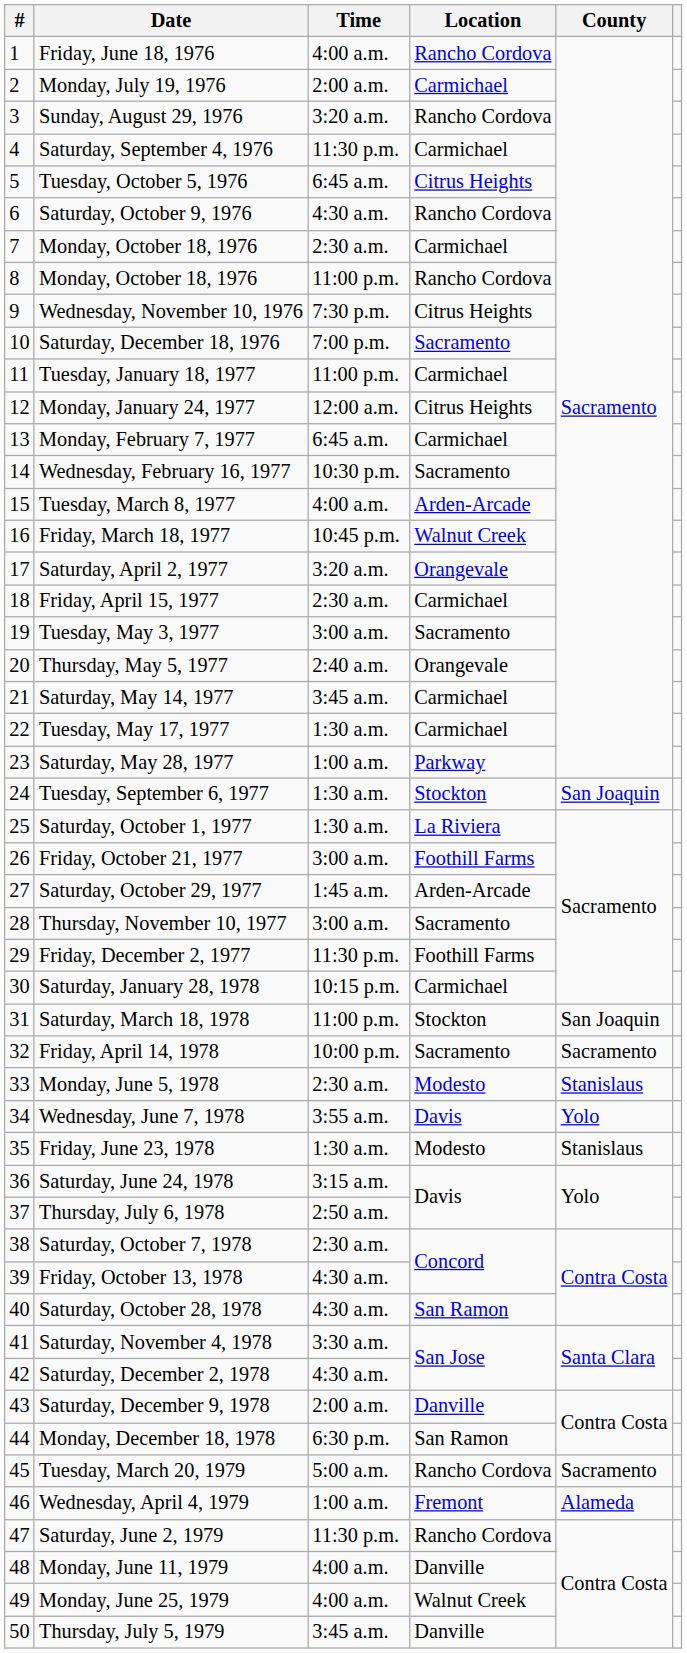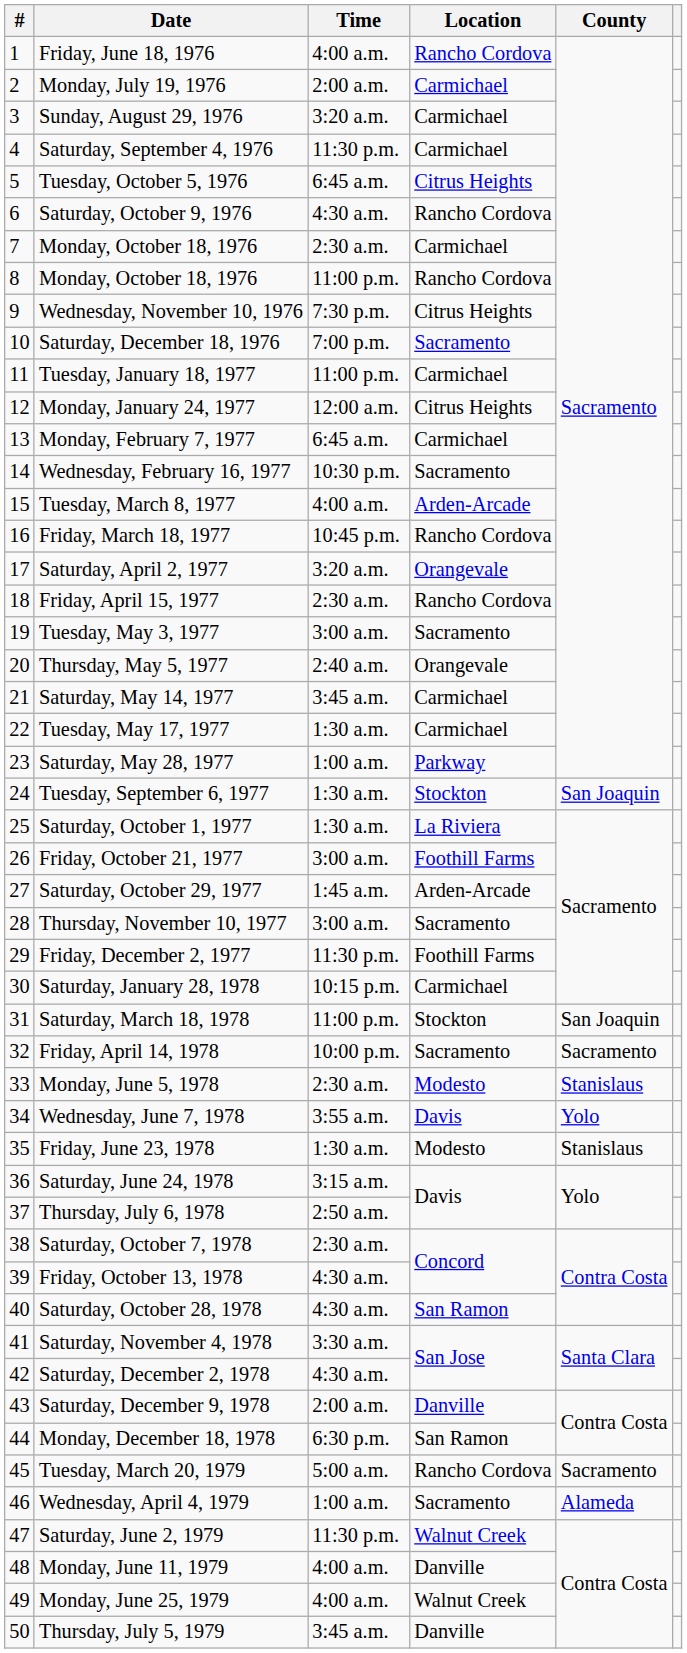 <table class="wikitable sortable">
 <tr>
 <th>#</th>
 <th>Date</th>
 <th>Time</th>
 <th>Location</th>
 <th>County</th>
 <th></th>
 </tr>
 <tr>
 <td>1</td>
 <td>Friday, June 18, 1976</td>
 <td>4:00 a.m. </td>
 <td><a href='#'>Rancho Cordova</a></td>
 <td rowspan="23"><a href='#'>Sacramento</a></td>
 <td></td>
 </tr>
 <tr>
 <td>2</td>
 <td>Monday, July 19, 1976</td>
 <td>2:00 a.m. </td>
 <td><a href='#'>Carmichael</a></td>
 <td></td>
 </tr>
 <tr>
 <td>3</td>
 <td>Sunday, August 29, 1976</td>
 <td>3:20 a.m. </td>
-<td>Rancho Cordova</td>
+<td>Carmichael</td>
 <td></td>
 </tr>
 <tr>
 <td>4</td>
 <td>Saturday, September 4, 1976</td>
 <td>11:30 p.m. </td>
 <td>Carmichael</td>
 <td></td>
 </tr>
 <tr>
 <td>5</td>
 <td>Tuesday, October 5, 1976</td>
 <td>6:45 a.m. </td>
 <td><a href='#'>Citrus Heights</a></td>
 <td></td>
 </tr>
 <tr>
 <td>6</td>
 <td>Saturday, October 9, 1976</td>
 <td>4:30 a.m. </td>
 <td>Rancho Cordova</td>
 <td></td>
 </tr>
 <tr>
 <td>7</td>
 <td>Monday, October 18, 1976</td>
 <td>2:30 a.m. </td>
 <td>Carmichael</td>
 <td></td>
 </tr>
 <tr>
 <td>8</td>
 <td>Monday, October 18, 1976</td>
 <td>11:00 p.m. </td>
 <td>Rancho Cordova</td>
 <td></td>
 </tr>
 <tr>
 <td>9</td>
 <td>Wednesday, November 10, 1976</td>
 <td>7:30 p.m. </td>
 <td>Citrus Heights</td>
 <td></td>
 </tr>
 <tr>
 <td>10</td>
 <td>Saturday, December 18, 1976</td>
 <td>7:00 p.m. </td>
 <td><a href='#'>Sacramento</a></td>
 <td></td>
 </tr>
 <tr>
 <td>11</td>
 <td>Tuesday, January 18, 1977</td>
 <td>11:00 p.m. </td>
 <td>Carmichael</td>
 <td></td>
 </tr>
 <tr>
 <td>12</td>
 <td>Monday, January 24, 1977</td>
 <td>12:00 a.m. </td>
 <td>Citrus Heights</td>
 <td></td>
 </tr>
 <tr>
 <td>13</td>
 <td>Monday, February 7, 1977</td>
 <td>6:45 a.m. </td>
 <td>Carmichael</td>
 <td></td>
 </tr>
 <tr>
 <td>14</td>
 <td>Wednesday, February 16, 1977</td>
 <td>10:30 p.m. </td>
 <td>Sacramento</td>
 <td></td>
 </tr>
 <tr>
 <td>15</td>
 <td>Tuesday, March 8, 1977</td>
 <td>4:00 a.m. </td>
 <td><a href='#'>Arden-Arcade</a></td>
 <td></td>
 </tr>
 <tr>
 <td>16</td>
 <td>Friday, March 18, 1977</td>
 <td>10:45 p.m. </td>
-<td><a href='#'>Walnut Creek</a></td>
+<td>Rancho Cordova</td>
 <td></td>
 </tr>
 <tr>
 <td>17</td>
 <td>Saturday, April 2, 1977</td>
 <td>3:20 a.m. </td>
 <td><a href='#'>Orangevale</a></td>
 <td></td>
 </tr>
 <tr>
 <td>18</td>
 <td>Friday, April 15, 1977</td>
 <td>2:30 a.m. </td>
-<td>Carmichael</td>
+<td>Rancho Cordova</td>
 <td></td>
 </tr>
 <tr>
 <td>19</td>
 <td>Tuesday, May 3, 1977</td>
 <td>3:00 a.m. </td>
 <td>Sacramento</td>
 <td></td>
 </tr>
 <tr>
 <td>20</td>
 <td>Thursday, May 5, 1977</td>
 <td>2:40 a.m. </td>
 <td>Orangevale</td>
 <td></td>
 </tr>
 <tr>
 <td>21</td>
 <td>Saturday, May 14, 1977</td>
 <td>3:45 a.m. </td>
 <td>Carmichael</td>
 <td></td>
 </tr>
 <tr>
 <td>22</td>
 <td>Tuesday, May 17, 1977</td>
 <td>1:30 a.m. </td>
 <td>Carmichael</td>
 <td></td>
 </tr>
 <tr>
 <td>23</td>
 <td>Saturday, May 28, 1977</td>
 <td>1:00 a.m. </td>
 <td><a href='#'>Parkway</a></td>
 <td></td>
 </tr>
 <tr>
 <td>24</td>
 <td>Tuesday, September 6, 1977</td>
 <td>1:30 a.m. </td>
 <td><a href='#'>Stockton</a></td>
 <td><a href='#'>San Joaquin</a></td>
 <td></td>
 </tr>
 <tr>
 <td>25</td>
 <td>Saturday, October 1, 1977</td>
 <td>1:30 a.m. </td>
 <td><a href='#'>La Riviera</a></td>
 <td rowspan="6">Sacramento</td>
 <td></td>
 </tr>
 <tr>
 <td>26</td>
 <td>Friday, October 21, 1977</td>
 <td>3:00 a.m. </td>
 <td><a href='#'>Foothill Farms</a></td>
 <td></td>
 </tr>
 <tr>
 <td>27</td>
 <td>Saturday, October 29, 1977</td>
 <td>1:45 a.m. </td>
 <td>Arden-Arcade</td>
 <td></td>
 </tr>
 <tr>
 <td>28</td>
 <td>Thursday, November 10, 1977</td>
 <td>3:00 a.m. </td>
 <td>Sacramento</td>
 <td></td>
 </tr>
 <tr>
 <td>29</td>
 <td>Friday, December 2, 1977</td>
 <td>11:30 p.m. </td>
 <td>Foothill Farms</td>
 <td></td>
 </tr>
 <tr>
 <td>30</td>
 <td>Saturday, January 28, 1978</td>
 <td>10:15 p.m. </td>
 <td>Carmichael</td>
 <td></td>
 </tr>
 <tr>
 <td>31</td>
 <td>Saturday, March 18, 1978</td>
 <td>11:00 p.m. </td>
 <td>Stockton</td>
 <td>San Joaquin</td>
 <td></td>
 </tr>
 <tr>
 <td>32</td>
 <td>Friday, April 14, 1978</td>
 <td>10:00 p.m. </td>
 <td>Sacramento</td>
 <td>Sacramento</td>
 <td></td>
 </tr>
 <tr>
 <td>33</td>
 <td>Monday, June 5, 1978</td>
 <td>2:30 a.m. </td>
 <td><a href='#'>Modesto</a></td>
 <td><a href='#'>Stanislaus</a></td>
 <td></td>
 </tr>
 <tr>
 <td>34</td>
 <td>Wednesday, June 7, 1978</td>
 <td>3:55 a.m. </td>
 <td><a href='#'>Davis</a></td>
 <td><a href='#'>Yolo</a></td>
 <td></td>
 </tr>
 <tr>
 <td>35</td>
 <td>Friday, June 23, 1978</td>
 <td>1:30 a.m. </td>
 <td>Modesto</td>
 <td>Stanislaus</td>
 <td></td>
 </tr>
 <tr>
 <td>36</td>
 <td>Saturday, June 24, 1978</td>
 <td>3:15 a.m. </td>
 <td rowspan="2">Davis</td>
 <td rowspan="2">Yolo</td>
 <td></td>
 </tr>
 <tr>
 <td>37</td>
 <td>Thursday, July 6, 1978</td>
 <td>2:50 a.m. </td>
 <td></td>
 </tr>
 <tr>
 <td>38</td>
 <td>Saturday, October 7, 1978</td>
 <td>2:30 a.m. </td>
 <td rowspan="2"><a href='#'>Concord</a></td>
 <td rowspan="3"><a href='#'>Contra Costa</a></td>
 <td></td>
 </tr>
 <tr>
 <td>39</td>
 <td>Friday, October 13, 1978</td>
 <td>4:30 a.m. </td>
 <td></td>
 </tr>
 <tr>
 <td>40</td>
 <td>Saturday, October 28, 1978</td>
 <td>4:30 a.m. </td>
 <td><a href='#'>San Ramon</a></td>
 <td></td>
 </tr>
 <tr>
 <td>41</td>
 <td>Saturday, November 4, 1978</td>
 <td>3:30 a.m. </td>
 <td rowspan="2"><a href='#'>San Jose</a></td>
 <td rowspan="2"><a href='#'>Santa Clara</a></td>
 <td></td>
 </tr>
 <tr>
 <td>42</td>
 <td>Saturday, December 2, 1978</td>
 <td>4:30 a.m. </td>
 <td></td>
 </tr>
 <tr>
 <td>43</td>
 <td>Saturday, December 9, 1978</td>
 <td>2:00 a.m. </td>
 <td><a href='#'>Danville</a></td>
 <td rowspan="2">Contra Costa</td>
 <td></td>
 </tr>
 <tr>
 <td>44</td>
 <td>Monday, December 18, 1978</td>
 <td>6:30 p.m. </td>
 <td>San Ramon</td>
 <td></td>
 </tr>
 <tr>
 <td>45</td>
 <td>Tuesday, March 20, 1979</td>
 <td>5:00 a.m. </td>
 <td>Rancho Cordova</td>
 <td>Sacramento</td>
 <td></td>
 </tr>
 <tr>
 <td>46</td>
 <td>Wednesday, April 4, 1979</td>
 <td>1:00 a.m. </td>
-<td><a href='#'>Fremont</a></td>
+<td>Sacramento</td>
 <td><a href='#'>Alameda</a></td>
 <td></td>
 </tr>
 <tr>
 <td>47</td>
 <td>Saturday, June 2, 1979</td>
 <td>11:30 p.m. </td>
-<td>Rancho Cordova</td>
+<td><a href='#'>Walnut Creek</a></td>
 <td rowspan="4">Contra Costa</td>
 <td></td>
 </tr>
 <tr>
 <td>48</td>
 <td>Monday, June 11, 1979</td>
 <td>4:00 a.m. </td>
 <td>Danville</td>
 <td></td>
 </tr>
 <tr>
 <td>49</td>
 <td>Monday, June 25, 1979</td>
 <td>4:00 a.m. </td>
 <td>Walnut Creek</td>
 <td></td>
 </tr>
 <tr>
 <td>50</td>
 <td>Thursday, July 5, 1979</td>
 <td>3:45 a.m. </td>
 <td>Danville</td>
 <td></td>
 </tr>
 </table>
